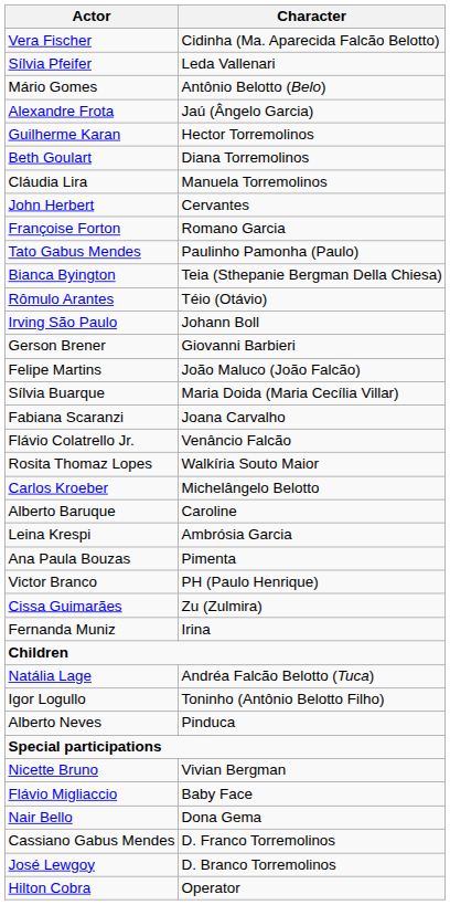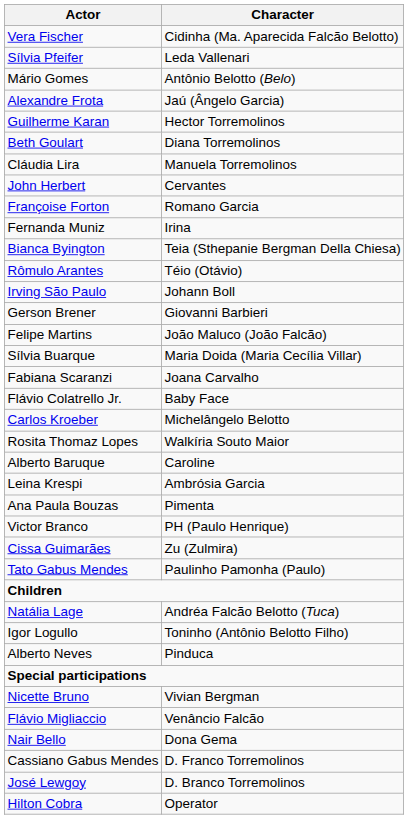 <table class="wikitable sortable">
 <tr>
 <th>Actor</th>
 <th>Character</th>
 </tr>
 <tr>
 <td><a href='#'>Vera Fischer</a></td>
 <td>Cidinha (Ma. Aparecida Falcão Belotto)</td>
 </tr>
 <tr>
 <td><a href='#'>Sílvia Pfeifer</a></td>
 <td>Leda Vallenari</td>
 </tr>
 <tr>
 <td>Mário Gomes</td>
 <td>Antônio Belotto (<em>Belo</em>)</td>
 </tr>
 <tr>
 <td><a href='#'>Alexandre Frota</a></td>
 <td>Jaú (Ângelo Garcia)</td>
 </tr>
 <tr>
 <td><a href='#'>Guilherme Karan</a></td>
 <td>Hector Torremolinos</td>
 </tr>
 <tr>
 <td><a href='#'>Beth Goulart</a></td>
 <td>Diana Torremolinos</td>
 </tr>
 <tr>
 <td>Cláudia Lira</td>
 <td>Manuela Torremolinos</td>
 </tr>
 <tr>
 <td><a href='#'>John Herbert</a></td>
 <td>Cervantes</td>
 </tr>
 <tr>
 <td><a href='#'>Françoise Forton</a></td>
 <td>Romano Garcia</td>
 </tr>
 <tr>
-<td><a href='#'>Tato Gabus Mendes</a></td>
-<td>Paulinho Pamonha (Paulo)</td>
+<td>Fernanda Muniz</td>
+<td>Irina</td>
 </tr>
 <tr>
 <td><a href='#'>Bianca Byington</a></td>
 <td>Teia (Sthepanie Bergman Della Chiesa)</td>
 </tr>
 <tr>
 <td><a href='#'>Rômulo Arantes</a></td>
 <td>Téio (Otávio)</td>
 </tr>
 <tr>
 <td><a href='#'>Irving São Paulo</a></td>
 <td>Johann Boll</td>
 </tr>
 <tr>
 <td>Gerson Brener</td>
 <td>Giovanni Barbieri</td>
 </tr>
 <tr>
 <td>Felipe Martins</td>
 <td>João Maluco (João Falcão)</td>
 </tr>
 <tr>
 <td>Sílvia Buarque</td>
 <td>Maria Doida (Maria Cecília Villar)</td>
 </tr>
 <tr>
 <td>Fabiana Scaranzi</td>
 <td>Joana Carvalho</td>
 </tr>
 <tr>
 <td>Flávio Colatrello Jr.</td>
-<td>Venâncio Falcão</td>
+<td>Baby Face</td>
+</tr>
+<tr>
+<td><a href='#'>Carlos Kroeber</a></td>
+<td>Michelângelo Belotto</td>
 </tr>
 <tr>
 <td>Rosita Thomaz Lopes</td>
 <td>Walkíria Souto Maior</td>
-</tr>
-<tr>
-<td><a href='#'>Carlos Kroeber</a></td>
-<td>Michelângelo Belotto</td>
 </tr>
 <tr>
 <td>Alberto Baruque</td>
 <td>Caroline</td>
 </tr>
 <tr>
 <td>Leina Krespi</td>
 <td>Ambrósia Garcia</td>
 </tr>
 <tr>
 <td>Ana Paula Bouzas</td>
 <td>Pimenta</td>
 </tr>
 <tr>
 <td>Victor Branco</td>
 <td>PH (Paulo Henrique)</td>
 </tr>
 <tr>
 <td><a href='#'>Cissa Guimarães</a></td>
 <td>Zu (Zulmira)</td>
 </tr>
 <tr>
-<td>Fernanda Muniz</td>
-<td>Irina</td>
+<td><a href='#'>Tato Gabus Mendes</a></td>
+<td>Paulinho Pamonha (Paulo)</td>
 </tr>
 <tr>
 <td colspan="2"><strong>Children</strong></td>
 </tr>
 <tr>
 <td><a href='#'>Natália Lage</a></td>
 <td>Andréa Falcão Belotto (<em>Tuca</em>)</td>
 </tr>
 <tr>
 <td>Igor Logullo</td>
 <td>Toninho (Antônio Belotto Filho)</td>
 </tr>
 <tr>
 <td>Alberto Neves</td>
 <td>Pinduca</td>
 </tr>
 <tr>
 <td colspan="2"><strong>Special participations</strong></td>
 </tr>
 <tr>
 <td><a href='#'>Nicette Bruno</a></td>
 <td>Vivian Bergman</td>
 </tr>
 <tr>
 <td><a href='#'>Flávio Migliaccio</a></td>
-<td>Baby Face</td>
+<td>Venâncio Falcão</td>
 </tr>
 <tr>
 <td><a href='#'>Nair Bello</a></td>
 <td>Dona Gema</td>
 </tr>
 <tr>
 <td>Cassiano Gabus Mendes</td>
 <td>D. Franco Torremolinos</td>
 </tr>
 <tr>
 <td><a href='#'>José Lewgoy</a></td>
 <td>D. Branco Torremolinos</td>
 </tr>
 <tr>
 <td><a href='#'>Hilton Cobra</a></td>
 <td>Operator</td>
 </tr>
 </table>
